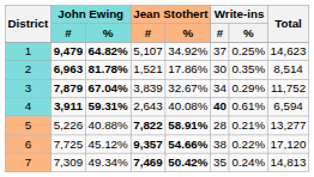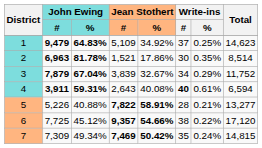 <table class="wikitable sortable">
 <tr style="background:lightgrey;">
 <th rowspan="2">District</th>
 <th colspan="2" style="background-color:#7DDDDD;">John Ewing</th>
 <th colspan="2" style="background-color:#FFB580;">Jean Stothert</th>
 <th colspan="2">Write-ins</th>
 <th rowspan="2">Total</th>
 </tr>
 <tr>
 <th colspan="1" style="text-align: center; background-color:#7DDDDD;">#</th>
 <th colspan="1" style="text-align: center; background-color:#7DDDDD;">%</th>
 <th colspan="1" style="text-align: center; background-color:#FFB580;">#</th>
 <th colspan="1" style="text-align: center; background-color:#FFB580;">%</th>
 <th colspan="1" style="text-align: center;">#</th>
 <th colspan="1" style="text-align: center;">%</th>
 </tr>
 <tr>
 </tr>
 <tr style="text-align:center;"|>
 <td style="background-color:#7DDDDD;">1</td>
 <td><strong>9,479</strong></td>
-<td><strong>64.82%</strong></td>
-<td>5,107</td>
+<td><strong>64.83%</strong></td>
+<td>5,109</td>
 <td>34.92%</td>
 <td>37</td>
 <td>0.25%</td>
 <td>14,623</td>
 </tr>
 <tr style="text-align:center;"|>
 <td style="background-color:#7DDDDD;">2</td>
 <td><strong>6,963</strong></td>
 <td><strong>81.78%</strong></td>
 <td>1,521</td>
 <td>17.86%</td>
 <td>30</td>
 <td>0.35%</td>
 <td>8,514</td>
 </tr>
 <tr style="text-align:center;"|>
 <td style="background-color:#7DDDDD;">3</td>
 <td><strong>7,879</strong></td>
 <td><strong>67.04%</strong></td>
 <td>3,839</td>
 <td>32.67%</td>
 <td>34</td>
 <td>0.29%</td>
 <td>11,752</td>
 </tr>
 <tr style="text-align:center;"|>
 <td style="background-color:#7DDDDD;">4</td>
 <td><strong>3,911</strong></td>
 <td><strong>59.31%</strong></td>
 <td>2,643</td>
 <td>40.08%</td>
 <td><strong>40</strong></td>
 <td>0.61%</td>
 <td>6,594</td>
 </tr>
 <tr style="text-align:center;"|>
 <td style="background-color:#FFB580;">5</td>
 <td>5,226</td>
 <td>40.88%</td>
 <td><strong>7,822</strong></td>
 <td><strong>58.91%</strong></td>
 <td>28</td>
 <td>0.21%</td>
 <td>13,277</td>
 </tr>
 <tr style="text-align:center;"|>
 <td style="background-color:#FFB580;">6</td>
 <td>7,725</td>
 <td>45.12%</td>
 <td><strong>9,357</strong></td>
 <td><strong>54.66%</strong></td>
 <td>38</td>
 <td>0.22%</td>
 <td>17,120</td>
 </tr>
 <tr style="text-align:center;"|>
 <td style="background-color:#FFB580;">7</td>
 <td>7,309</td>
 <td>49.34%</td>
 <td><strong>7,469</strong></td>
 <td><strong>50.42%</strong></td>
 <td>35</td>
 <td>0.24%</td>
-<td>14,813</td>
+<td>14,815</td>
 </tr>
 </table>
